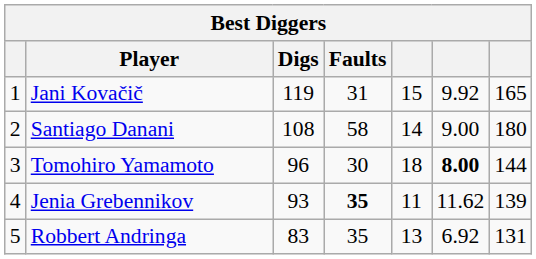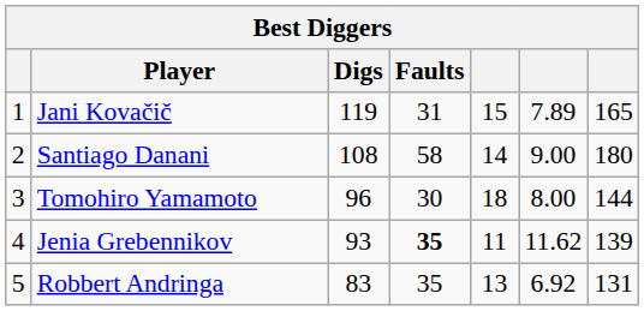 <table class="wikitable sortable" style=font-size:90%>
 <tr>
 <th colspan=7>Best Diggers</th>
 </tr>
 <tr>
 <th></th>
 <th width=158>Player</th>
 <th width=20>Digs</th>
 <th width=20>Faults</th>
 <th width=20></th>
 <th width=20></th>
 <th width=20></th>
 </tr>
 <tr>
 <td>1</td>
 <td> <a href='#'>Jani Kovačič</a></td>
 <td align=center>119</td>
 <td align=center>31</td>
 <td align=center>15</td>
-<td align=center>9.92</td>
+<td align=center>7.89</td>
 <td align=center>165</td>
 </tr>
 <tr>
 <td>2</td>
 <td> <a href='#'>Santiago Danani</a></td>
 <td align=center>108</td>
 <td align=center>58</td>
 <td align=center>14</td>
 <td align=center>9.00</td>
 <td align=center>180</td>
 </tr>
 <tr>
 <td>3</td>
 <td> <a href='#'>Tomohiro Yamamoto</a></td>
 <td align=center>96</td>
 <td align=center>30</td>
 <td align=center>18</td>
-<td align=center><strong>8.00</strong></td>
+<td align=center>8.00</td>
 <td align=center>144</td>
 </tr>
 <tr>
 <td>4</td>
 <td> <a href='#'>Jenia Grebennikov</a></td>
 <td align=center>93</td>
 <td align=center><strong>35</strong></td>
 <td align=center>11</td>
 <td align=center>11.62</td>
 <td align=center>139</td>
 </tr>
 <tr>
 <td>5</td>
 <td> <a href='#'>Robbert Andringa</a></td>
 <td align=center>83</td>
 <td align=center>35</td>
 <td align=center>13</td>
 <td align=center>6.92</td>
 <td align=center>131</td>
 </tr>
 </table>
